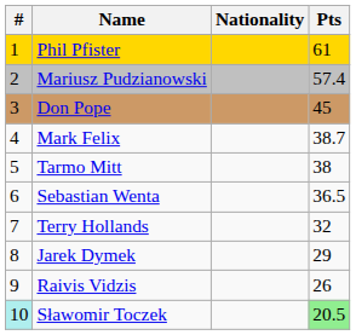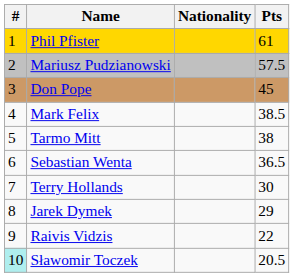 <table class="wikitable">
 <tr>
 <th>#</th>
 <th>Name</th>
 <th>Nationality</th>
 <th>Pts</th>
 </tr>
 <tr>
 </tr>
 <tr style="background:gold;">
 <td>1</td>
 <td><a href='#'>Phil Pfister</a></td>
 <td></td>
 <td>61</td>
 </tr>
 <tr>
 </tr>
 <tr style="background:silver;">
 <td>2</td>
 <td><a href='#'>Mariusz Pudzianowski</a></td>
 <td></td>
-<td>57.4</td>
+<td>57.5</td>
 </tr>
 <tr style="background:#c96;">
 <td>3</td>
 <td><a href='#'>Don Pope</a></td>
 <td></td>
 <td>45</td>
 </tr>
 <tr>
 <td>4</td>
 <td><a href='#'>Mark Felix</a></td>
 <td></td>
-<td>38.7</td>
+<td>38.5</td>
 </tr>
 <tr>
 <td>5</td>
 <td><a href='#'>Tarmo Mitt</a></td>
 <td></td>
 <td>38</td>
 </tr>
 <tr>
 <td>6</td>
 <td><a href='#'>Sebastian Wenta</a></td>
 <td></td>
 <td>36.5</td>
 </tr>
 <tr>
 <td>7</td>
 <td><a href='#'>Terry Hollands</a></td>
 <td></td>
-<td>32</td>
+<td>30</td>
 </tr>
 <tr>
 <td>8</td>
 <td><a href='#'>Jarek Dymek</a></td>
 <td></td>
 <td>29</td>
 </tr>
 <tr>
 <td>9</td>
 <td><a href='#'>Raivis Vidzis</a></td>
 <td></td>
-<td>26</td>
+<td>22</td>
 </tr>
 <tr>
 <td style="background: paleturquoise;">10</td>
 <td><a href='#'>Sławomir Toczek</a></td>
 <td></td>
-<td style="background: lightgreen;">20.5</td>
+<td>20.5</td>
 </tr>
 </table>
